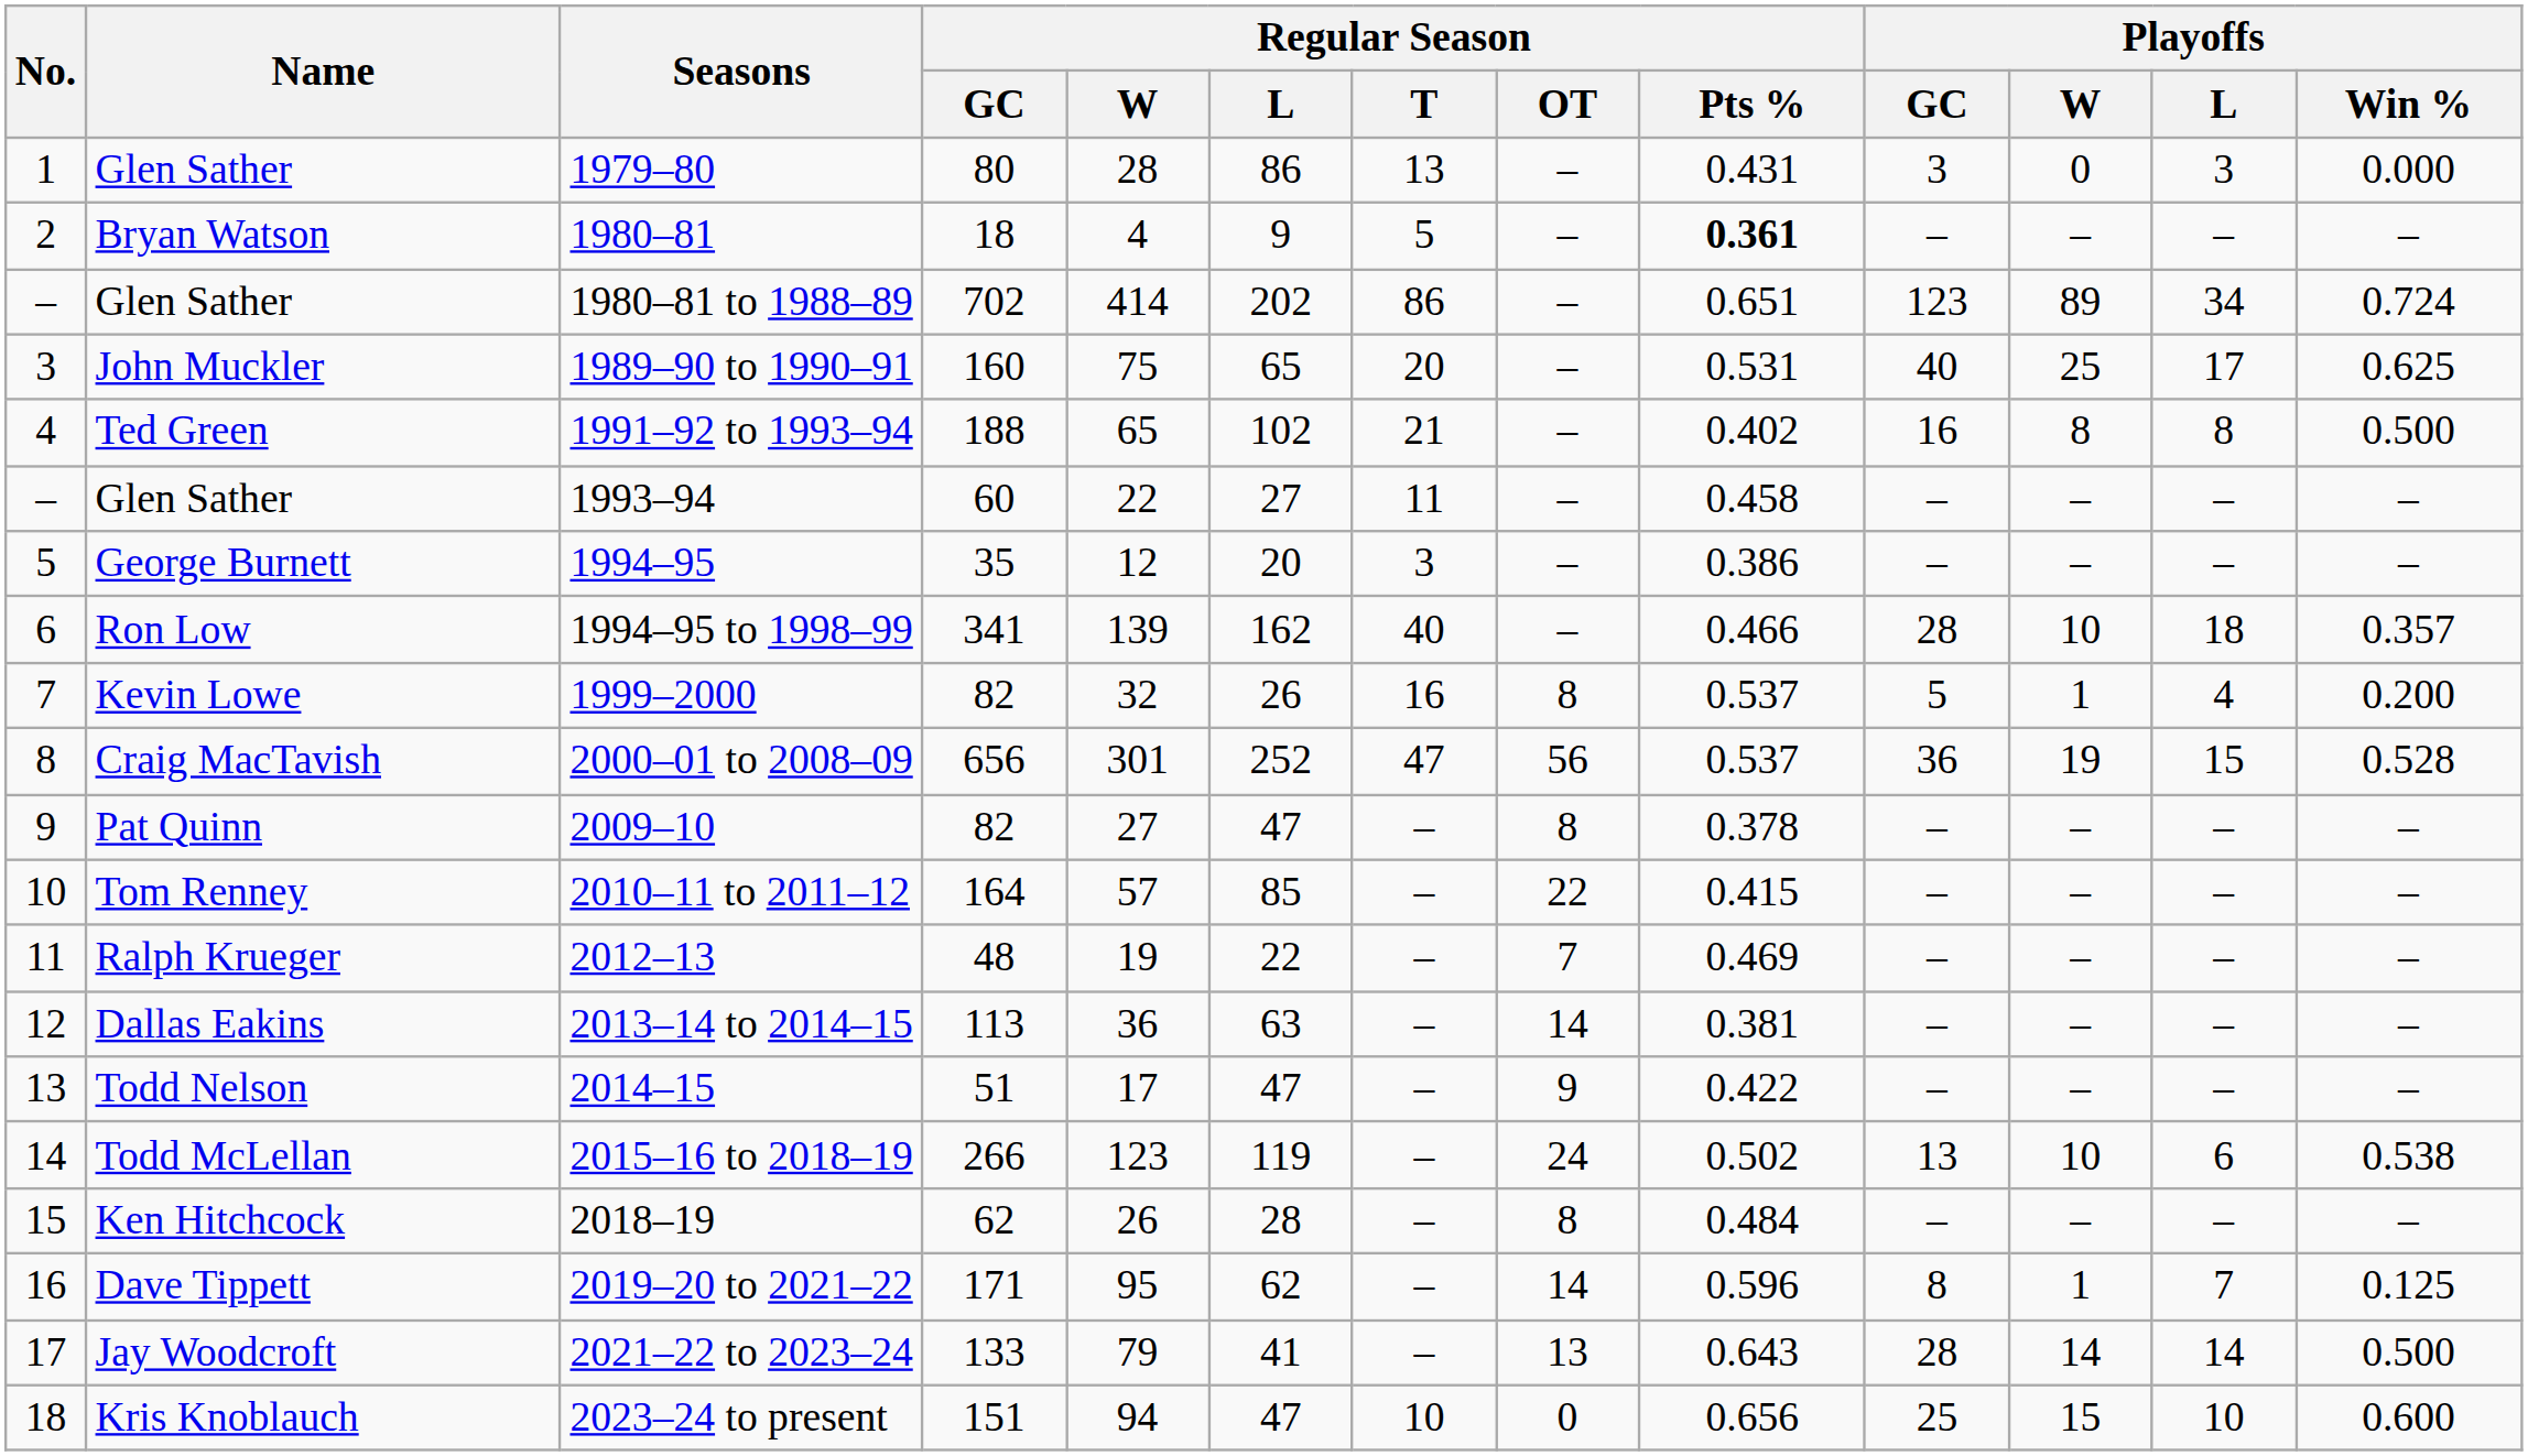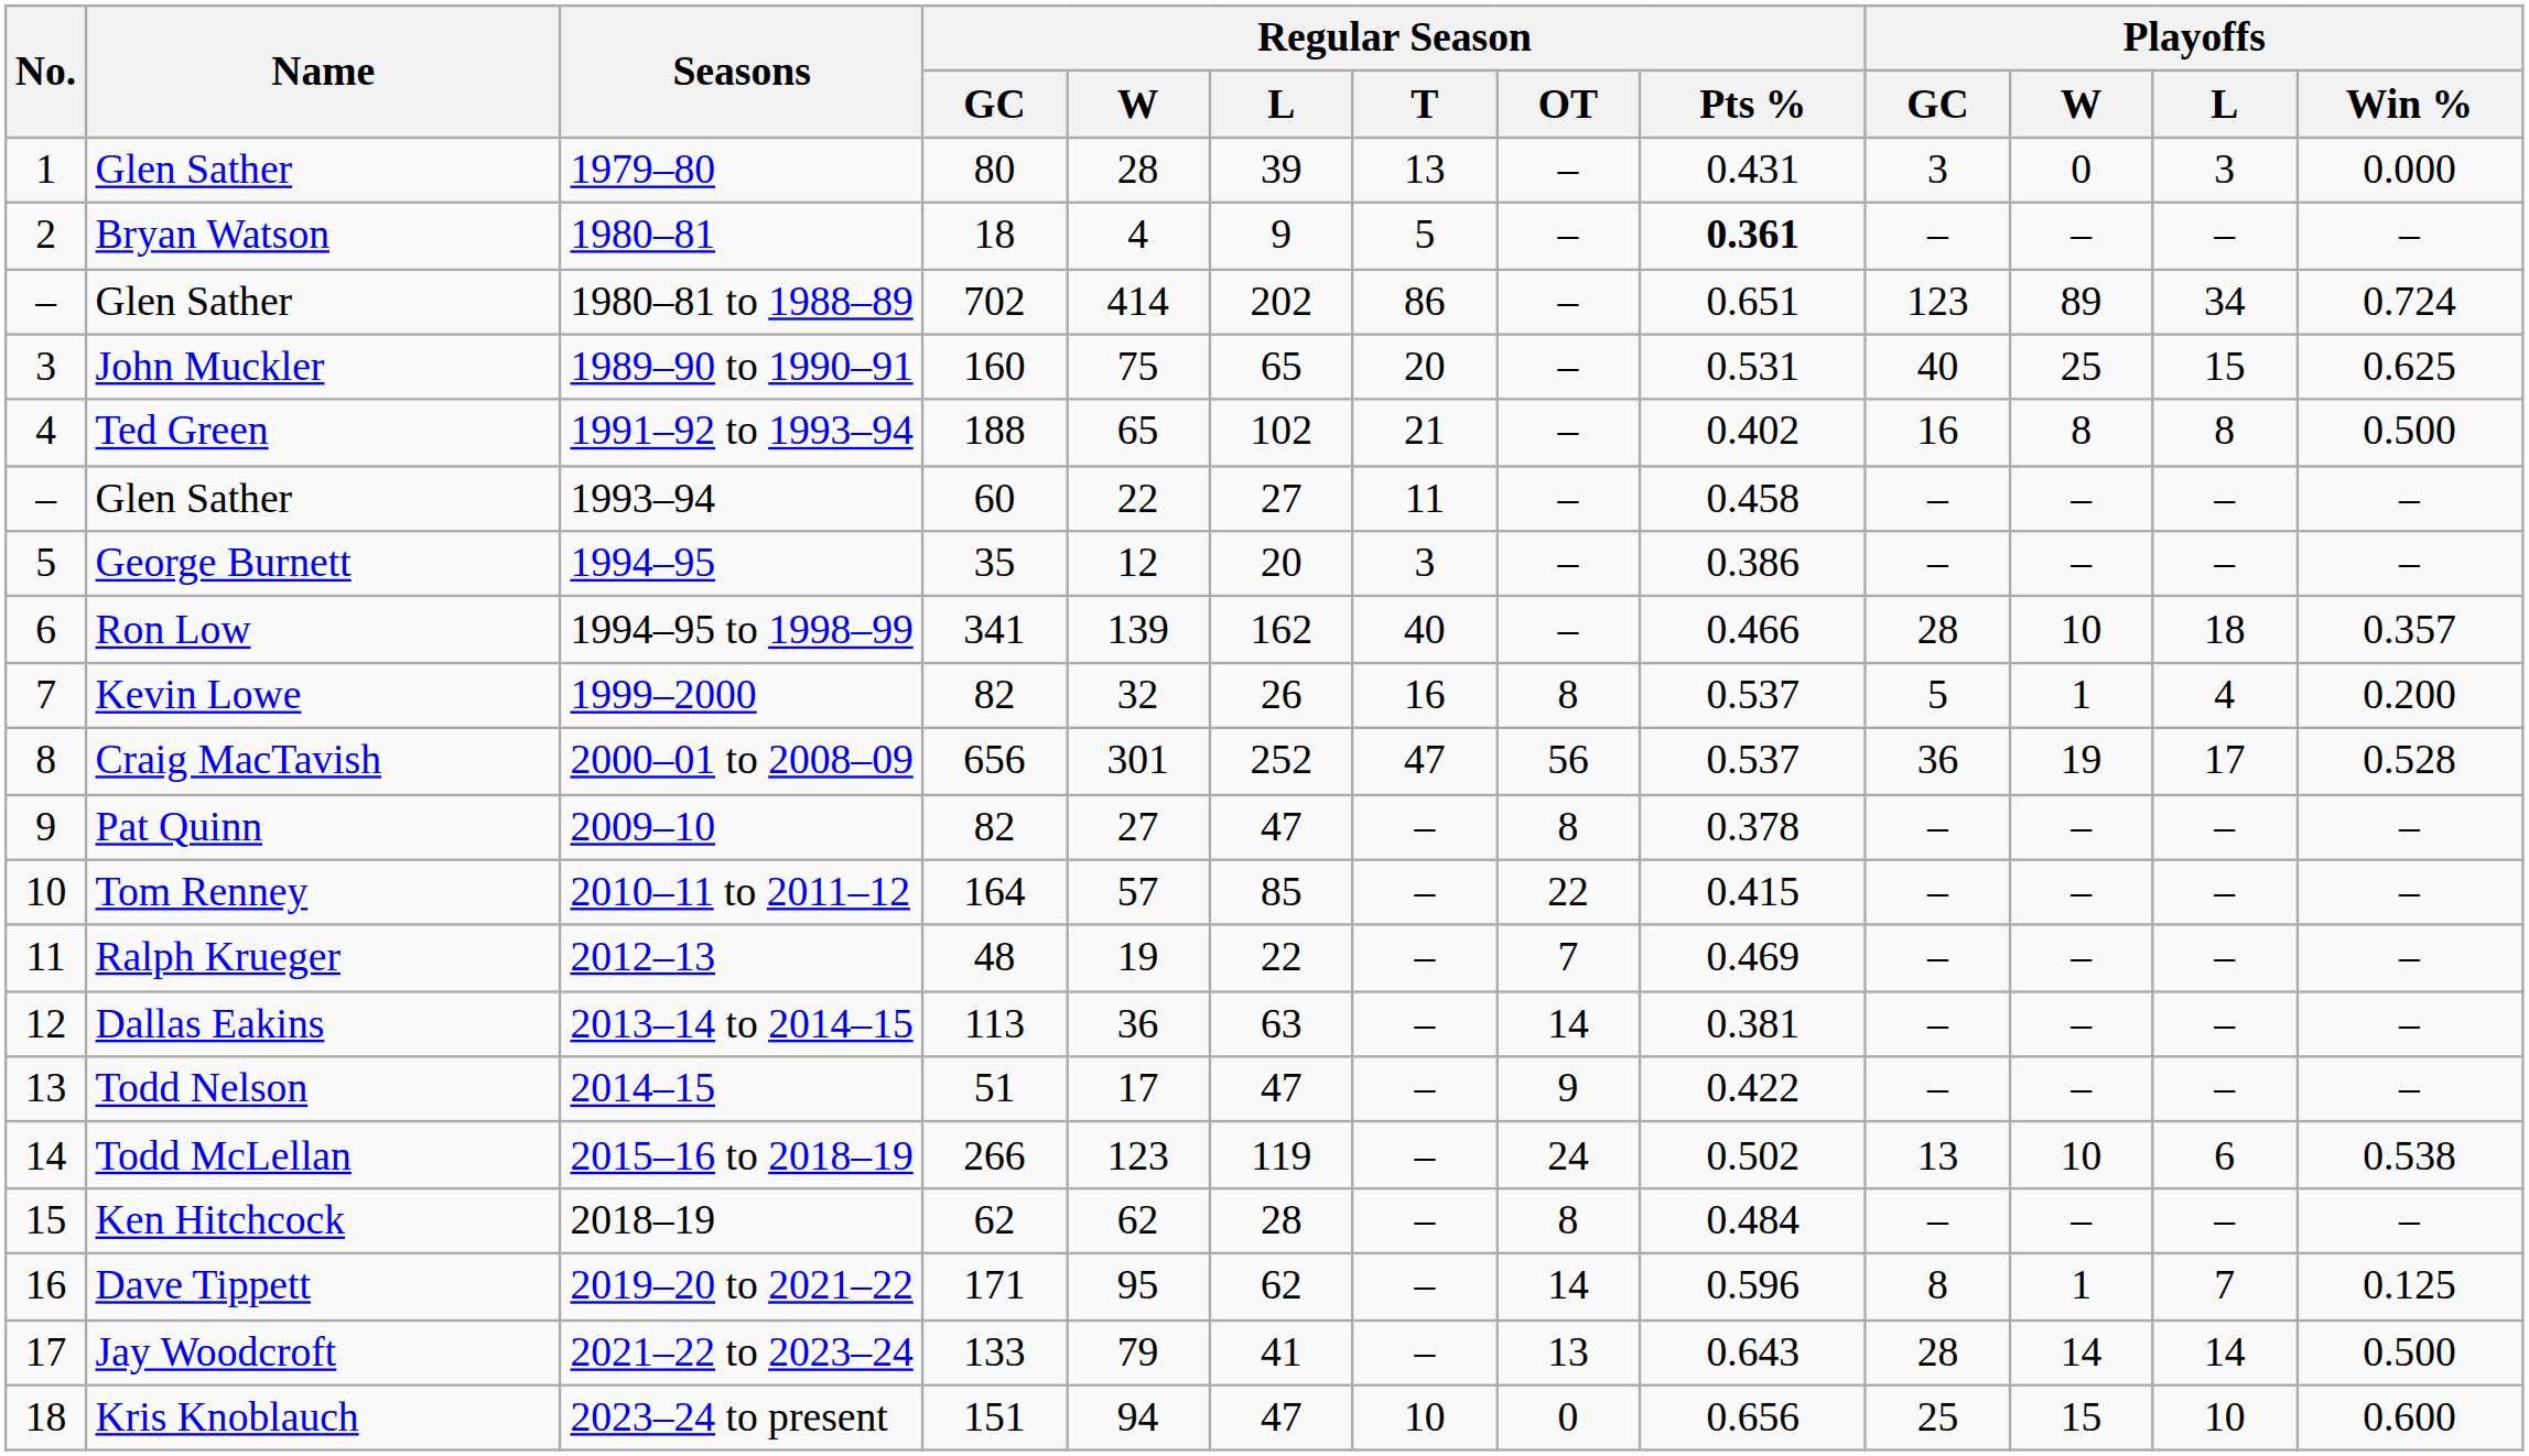 <table class="wikitable" style="text-align:center">
 <tr>
 <th rowspan="2">No.</th>
 <th rowspan="2" style="width:11em">Name</th>
 <th rowspan="2">Seasons</th>
 <th colspan="6">Regular Season</th>
 <th colspan="4">Playoffs</th>
 </tr>
 <tr>
 <th style="width:3em">GC</th>
 <th style="width:3em">W</th>
 <th style="width:3em">L</th>
 <th style="width:3em">T</th>
 <th style="width:3em">OT</th>
 <th style="width:5em">Pts %</th>
 <th style="width:3em">GC</th>
 <th style="width:3em">W</th>
 <th style="width:3em">L</th>
 <th style="width:5em">Win %</th>
 </tr>
 <tr>
 <td>1</td>
 <td align=left><a href='#'>Glen Sather</a></td>
 <td align=left><a href='#'>1979–80</a></td>
 <td>80</td>
 <td>28</td>
-<td>86</td>
+<td>39</td>
 <td>13</td>
 <td>–</td>
 <td>0.431</td>
 <td>3</td>
 <td>0</td>
 <td>3</td>
 <td>0.000</td>
 </tr>
 <tr>
 <td>2</td>
 <td align=left><a href='#'>Bryan Watson</a></td>
 <td align=left><a href='#'>1980–81</a></td>
 <td>18</td>
 <td>4</td>
 <td>9</td>
 <td>5</td>
 <td>–</td>
 <td><strong>0.361</strong></td>
 <td>–</td>
 <td>–</td>
 <td>–</td>
 <td>–</td>
 </tr>
 <tr>
 <td>–</td>
 <td align=left>Glen Sather</td>
 <td align=left>1980–81 to <a href='#'>1988–89</a></td>
 <td>702</td>
 <td>414</td>
 <td>202</td>
 <td>86</td>
 <td>–</td>
 <td>0.651</td>
 <td>123</td>
 <td>89</td>
 <td>34</td>
 <td>0.724</td>
 </tr>
 <tr>
 <td>3</td>
 <td align=left><a href='#'>John Muckler</a></td>
 <td align=left><a href='#'>1989–90</a> to <a href='#'>1990–91</a></td>
 <td>160</td>
 <td>75</td>
 <td>65</td>
 <td>20</td>
 <td>–</td>
 <td>0.531</td>
 <td>40</td>
 <td>25</td>
-<td>17</td>
+<td>15</td>
 <td>0.625</td>
 </tr>
 <tr>
 <td>4</td>
 <td align=left><a href='#'>Ted Green</a></td>
 <td align=left><a href='#'>1991–92</a> to <a href='#'>1993–94</a></td>
 <td>188</td>
 <td>65</td>
 <td>102</td>
 <td>21</td>
 <td>–</td>
 <td>0.402</td>
 <td>16</td>
 <td>8</td>
 <td>8</td>
 <td>0.500</td>
 </tr>
 <tr>
 <td>–</td>
 <td align=left>Glen Sather</td>
 <td align=left>1993–94</td>
 <td>60</td>
 <td>22</td>
 <td>27</td>
 <td>11</td>
 <td>–</td>
 <td>0.458</td>
 <td>–</td>
 <td>–</td>
 <td>–</td>
 <td>–</td>
 </tr>
 <tr>
 <td>5</td>
 <td align=left><a href='#'>George Burnett</a></td>
 <td align=left><a href='#'>1994–95</a></td>
 <td>35</td>
 <td>12</td>
 <td>20</td>
 <td>3</td>
 <td>–</td>
 <td>0.386</td>
 <td>–</td>
 <td>–</td>
 <td>–</td>
 <td>–</td>
 </tr>
 <tr>
 <td>6</td>
 <td align=left><a href='#'>Ron Low</a></td>
 <td align=left>1994–95 to <a href='#'>1998–99</a></td>
 <td>341</td>
 <td>139</td>
 <td>162</td>
 <td>40</td>
 <td>–</td>
 <td>0.466</td>
 <td>28</td>
 <td>10</td>
 <td>18</td>
 <td>0.357</td>
 </tr>
 <tr>
 <td>7</td>
 <td align=left><a href='#'>Kevin Lowe</a></td>
 <td align=left><a href='#'>1999–2000</a></td>
 <td>82</td>
 <td>32</td>
 <td>26</td>
 <td>16</td>
 <td>8</td>
 <td>0.537</td>
 <td>5</td>
 <td>1</td>
 <td>4</td>
 <td>0.200</td>
 </tr>
 <tr>
 <td>8</td>
 <td align=left><a href='#'>Craig MacTavish</a></td>
 <td align=left><a href='#'>2000–01</a> to <a href='#'>2008–09</a></td>
 <td>656</td>
 <td>301</td>
 <td>252</td>
 <td>47</td>
 <td>56</td>
 <td>0.537</td>
 <td>36</td>
 <td>19</td>
-<td>15</td>
+<td>17</td>
 <td>0.528</td>
 </tr>
 <tr>
 <td>9</td>
 <td align=left><a href='#'>Pat Quinn</a></td>
 <td align=left><a href='#'>2009–10</a></td>
 <td>82</td>
 <td>27</td>
 <td>47</td>
 <td>–</td>
 <td>8</td>
 <td>0.378</td>
 <td>–</td>
 <td>–</td>
 <td>–</td>
 <td>–</td>
 </tr>
 <tr>
 <td>10</td>
 <td align=left><a href='#'>Tom Renney</a></td>
 <td align=left><a href='#'>2010–11</a> to <a href='#'>2011–12</a></td>
 <td>164</td>
 <td>57</td>
 <td>85</td>
 <td>–</td>
 <td>22</td>
 <td>0.415</td>
 <td>–</td>
 <td>–</td>
 <td>–</td>
 <td>–</td>
 </tr>
 <tr>
 <td>11</td>
 <td align=left><a href='#'>Ralph Krueger</a></td>
 <td align=left><a href='#'>2012–13</a></td>
 <td>48</td>
 <td>19</td>
 <td>22</td>
 <td>–</td>
 <td>7</td>
 <td>0.469</td>
 <td>–</td>
 <td>–</td>
 <td>–</td>
 <td>–</td>
 </tr>
 <tr>
 <td>12</td>
 <td align=left><a href='#'>Dallas Eakins</a></td>
 <td align=left><a href='#'>2013–14</a> to <a href='#'>2014–15</a></td>
 <td>113</td>
 <td>36</td>
 <td>63</td>
 <td>–</td>
 <td>14</td>
 <td>0.381</td>
 <td>–</td>
 <td>–</td>
 <td>–</td>
 <td>–</td>
 </tr>
 <tr>
 <td>13</td>
 <td align=left><a href='#'>Todd Nelson</a></td>
 <td align=left><a href='#'>2014–15</a></td>
 <td>51</td>
 <td>17</td>
 <td>47</td>
 <td>–</td>
 <td>9</td>
 <td>0.422</td>
 <td>–</td>
 <td>–</td>
 <td>–</td>
 <td>–</td>
 </tr>
 <tr>
 <td>14</td>
 <td align=left><a href='#'>Todd McLellan</a></td>
 <td align=left><a href='#'>2015–16</a> to <a href='#'>2018–19</a></td>
 <td>266</td>
 <td>123</td>
 <td>119</td>
 <td>–</td>
 <td>24</td>
 <td>0.502</td>
 <td>13</td>
 <td>10</td>
 <td>6</td>
 <td>0.538</td>
 </tr>
 <tr>
 <td>15</td>
 <td align=left><a href='#'>Ken Hitchcock</a></td>
 <td align=left>2018–19</td>
 <td>62</td>
-<td>26</td>
+<td>62</td>
 <td>28</td>
 <td>–</td>
 <td>8</td>
 <td>0.484</td>
 <td>–</td>
 <td>–</td>
 <td>–</td>
 <td>–</td>
 </tr>
 <tr>
 <td>16</td>
 <td align=left><a href='#'>Dave Tippett</a></td>
 <td align=left><a href='#'>2019–20</a> to <a href='#'>2021–22</a></td>
 <td>171</td>
 <td>95</td>
 <td>62</td>
 <td>–</td>
 <td>14</td>
 <td>0.596</td>
 <td>8</td>
 <td>1</td>
 <td>7</td>
 <td>0.125</td>
 </tr>
 <tr>
 <td>17</td>
 <td align=left><a href='#'>Jay Woodcroft</a></td>
 <td align=left><a href='#'>2021–22</a> to <a href='#'>2023–24</a></td>
 <td>133</td>
 <td>79</td>
 <td>41</td>
 <td>–</td>
 <td>13</td>
 <td>0.643</td>
 <td>28</td>
 <td>14</td>
 <td>14</td>
 <td>0.500</td>
 </tr>
 <tr>
 <td>18</td>
 <td align=left><a href='#'>Kris Knoblauch</a></td>
 <td align=left><a href='#'>2023–24</a> to present</td>
 <td>151</td>
 <td>94</td>
 <td>47</td>
 <td>10</td>
 <td>0</td>
 <td>0.656</td>
 <td>25</td>
 <td>15</td>
 <td>10</td>
 <td>0.600</td>
 </tr>
 </table>
